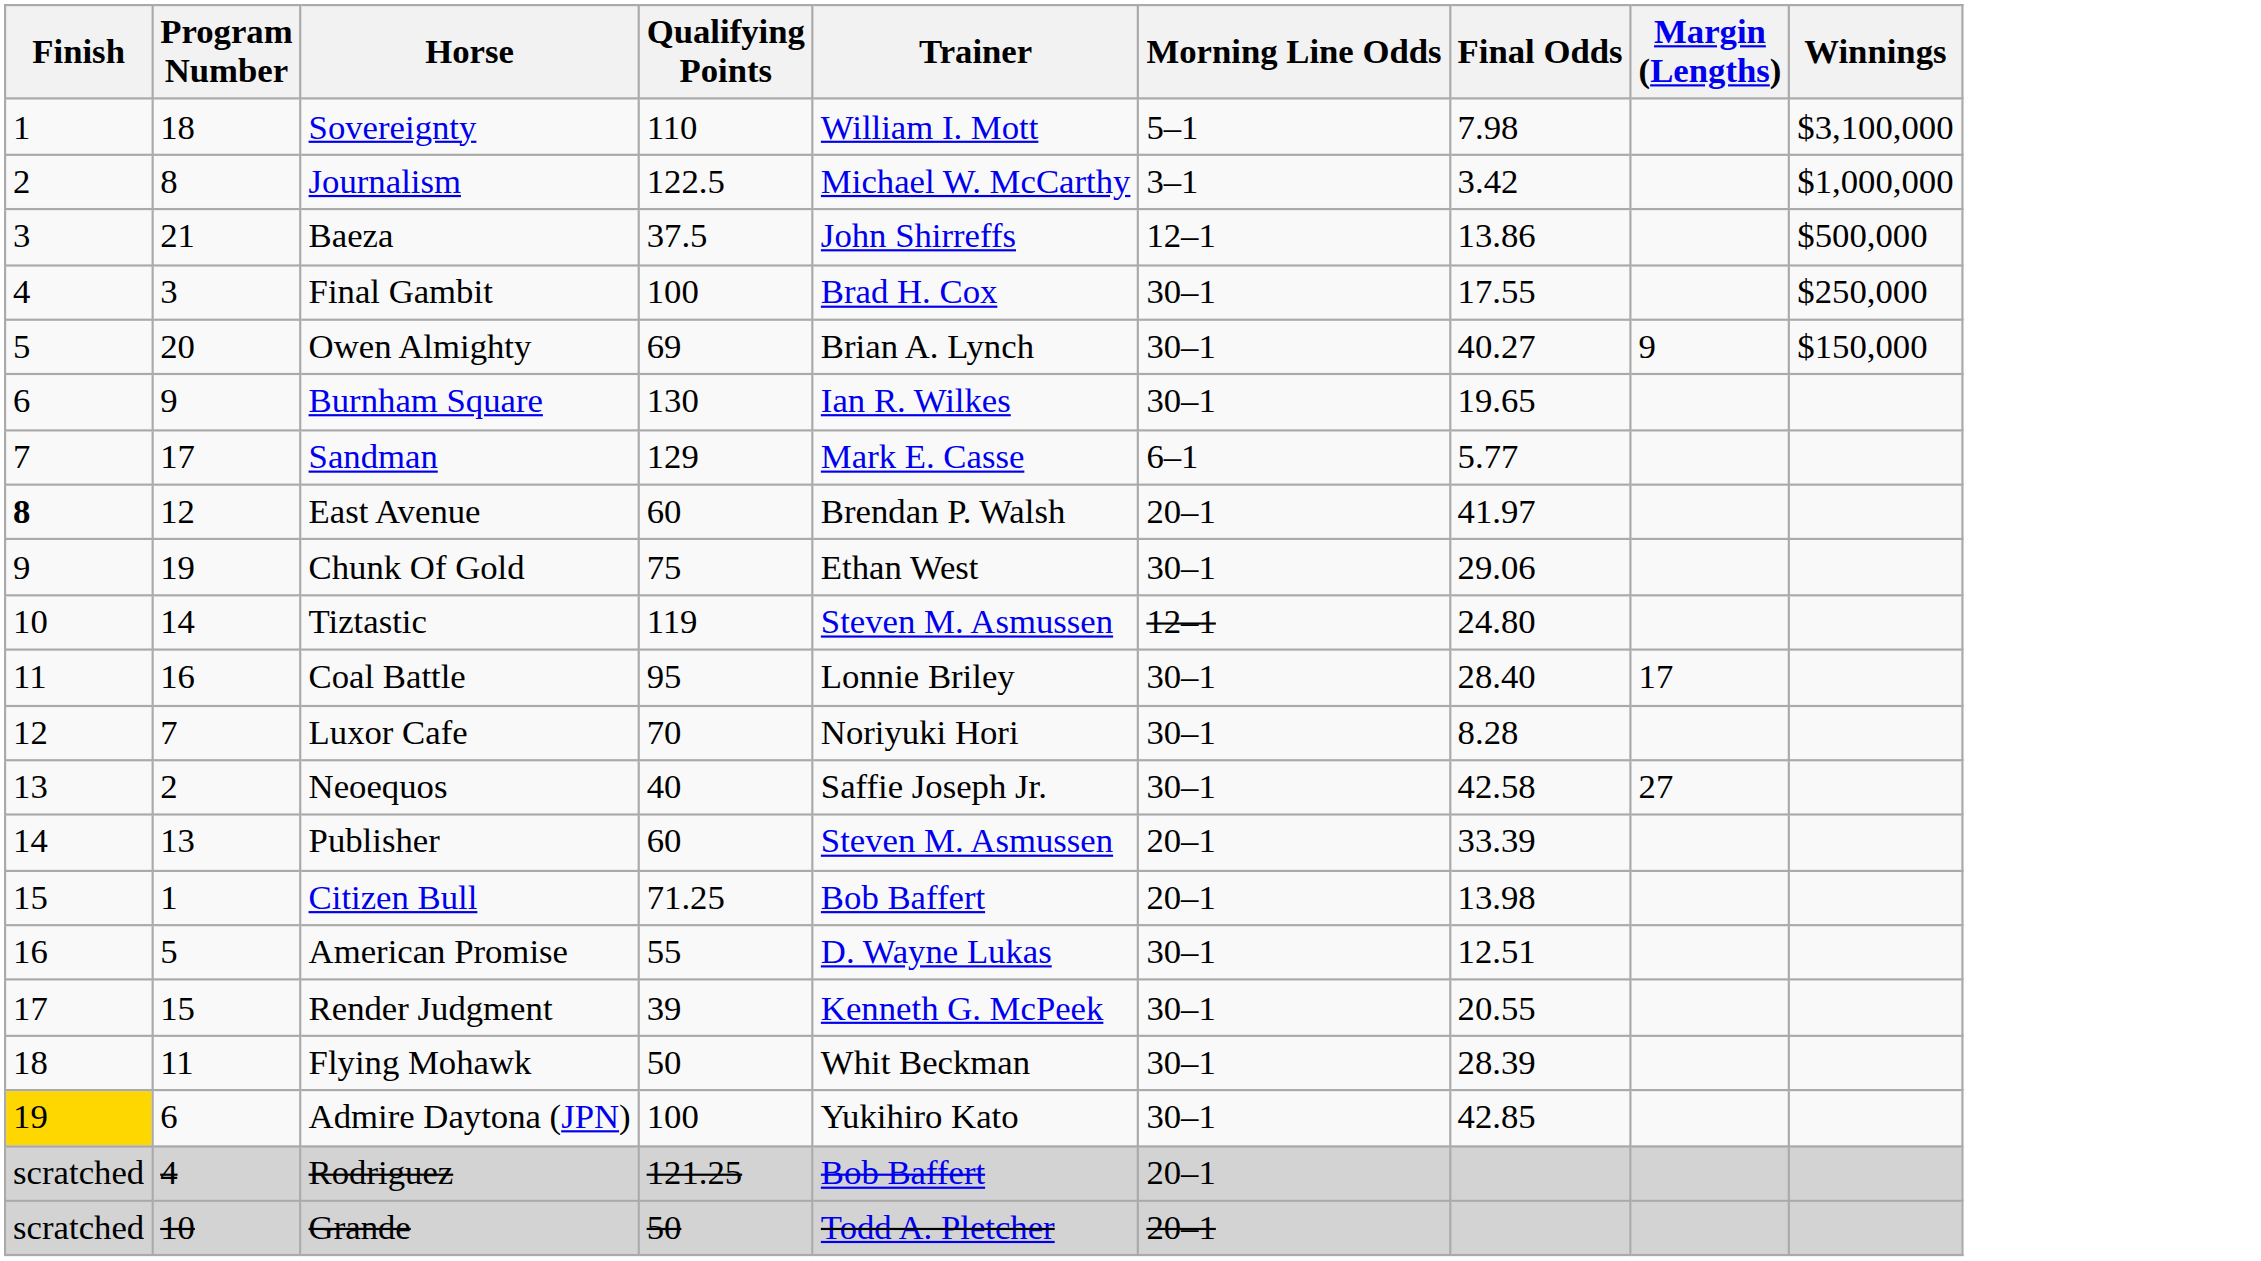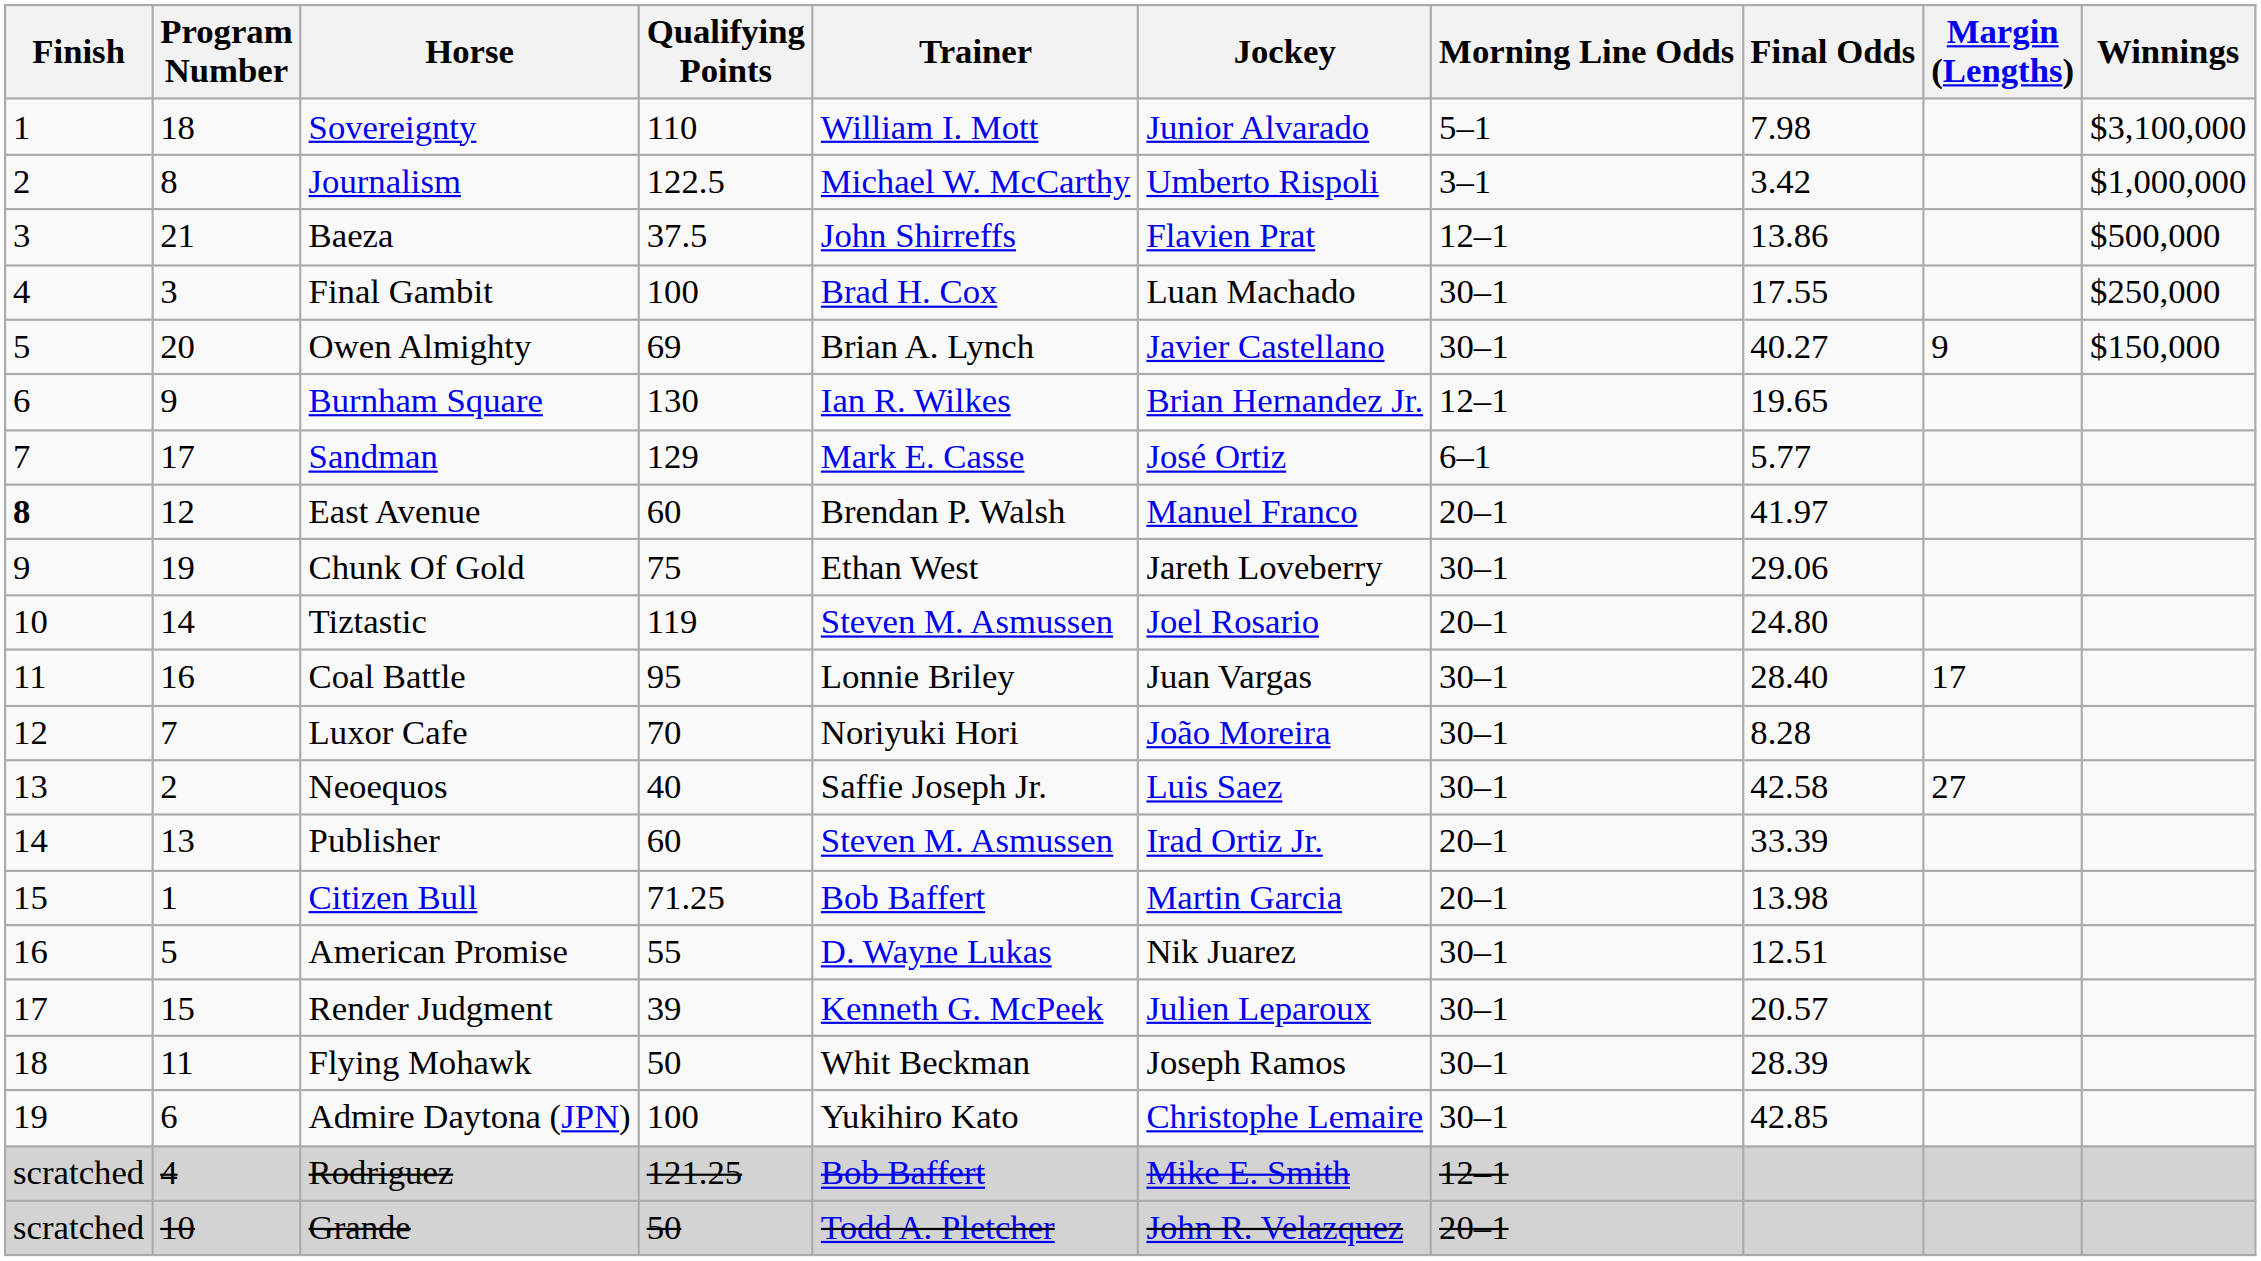 <table class="wikitable sortable" border="1">
 <tr>
 <th scope="col">Finish</th>
 <th scope="col">Program<br>Number</th>
 <th scope="col">Horse</th>
 <th scope="col">Qualifying<br>Points</th>
 <th scope="col">Trainer</th>
+<th scope="col">Jockey</th>
 <th scope="col">Morning Line Odds</th>
 <th scope="col">Final Odds</th>
 <th scope="col" class=unsortable><a href='#'>Margin</a><br>(<a href='#'>Lengths</a>)</th>
 <th scope="col">Winnings</th>
 </tr>
 <tr>
 <td>1</td>
 <td>18</td>
 <td><a href='#'>Sovereignty</a></td>
 <td>110</td>
 <td><a href='#'>William I. Mott</a></td>
+<td><a href='#'>Junior Alvarado</a></td>
 <td>5–1</td>
 <td>7.98</td>
 <td></td>
 <td>$3,100,000</td>
 </tr>
 <tr>
 <td>2</td>
 <td>8</td>
 <td><a href='#'>Journalism</a></td>
 <td>122.5</td>
 <td><a href='#'>Michael W. McCarthy</a></td>
+<td><a href='#'>Umberto Rispoli</a></td>
 <td>3–1</td>
 <td>3.42</td>
 <td></td>
 <td>$1,000,000</td>
 </tr>
 <tr>
 <td>3</td>
 <td>21</td>
 <td>Baeza</td>
 <td>37.5</td>
 <td><a href='#'>John Shirreffs</a></td>
+<td><a href='#'>Flavien Prat</a></td>
 <td>12–1</td>
 <td>13.86</td>
 <td></td>
 <td>$500,000</td>
 </tr>
 <tr>
 <td>4</td>
 <td>3</td>
 <td>Final Gambit</td>
 <td>100</td>
 <td><a href='#'>Brad H. Cox</a></td>
+<td>Luan Machado</td>
 <td>30–1</td>
 <td>17.55</td>
 <td></td>
 <td>$250,000</td>
 </tr>
 <tr>
 <td>5</td>
 <td>20</td>
 <td>Owen Almighty</td>
 <td>69</td>
 <td>Brian A. Lynch</td>
+<td><a href='#'>Javier Castellano</a></td>
 <td>30–1</td>
 <td>40.27</td>
 <td>9</td>
 <td>$150,000</td>
 </tr>
 <tr>
 <td>6</td>
 <td>9</td>
 <td><a href='#'>Burnham Square</a></td>
 <td>130</td>
 <td><a href='#'>Ian R. Wilkes</a></td>
-<td>30–1</td>
+<td><a href='#'>Brian Hernandez Jr.</a></td>
+<td>12–1</td>
 <td>19.65</td>
 <td></td>
 <td></td>
 </tr>
 <tr>
 <td>7</td>
 <td>17</td>
 <td><a href='#'>Sandman</a></td>
 <td>129</td>
 <td><a href='#'>Mark E. Casse</a></td>
+<td><a href='#'>José Ortiz</a></td>
 <td>6–1</td>
 <td>5.77</td>
 <td></td>
 <td></td>
 </tr>
 <tr>
 <td><strong>8</strong></td>
 <td>12</td>
 <td>East Avenue</td>
 <td>60</td>
 <td>Brendan P. Walsh</td>
+<td><a href='#'>Manuel Franco</a></td>
 <td>20–1</td>
 <td>41.97</td>
 <td></td>
 <td></td>
 </tr>
 <tr>
 <td>9</td>
 <td>19</td>
 <td>Chunk Of Gold</td>
 <td>75</td>
 <td>Ethan West</td>
+<td>Jareth Loveberry</td>
 <td>30–1</td>
 <td>29.06</td>
 <td></td>
 <td></td>
 </tr>
 <tr>
 <td>10</td>
 <td>14</td>
 <td>Tiztastic</td>
 <td>119</td>
 <td><a href='#'>Steven M. Asmussen</a></td>
-<td><s>12–1</s></td>
+<td><a href='#'>Joel Rosario</a></td>
+<td>20–1</td>
 <td>24.80</td>
 <td></td>
 <td></td>
 </tr>
 <tr>
 <td>11</td>
 <td>16</td>
 <td>Coal Battle</td>
 <td>95</td>
 <td>Lonnie Briley</td>
+<td>Juan Vargas</td>
 <td>30–1</td>
 <td>28.40</td>
 <td>17</td>
 <td></td>
 </tr>
 <tr>
 <td>12</td>
 <td>7</td>
 <td>Luxor Cafe</td>
 <td>70</td>
 <td>Noriyuki Hori</td>
+<td><a href='#'>João Moreira</a></td>
 <td>30–1</td>
 <td>8.28</td>
 <td></td>
 <td></td>
 </tr>
 <tr>
 <td>13</td>
 <td>2</td>
 <td>Neoequos</td>
 <td>40</td>
 <td>Saffie Joseph Jr.</td>
+<td><a href='#'>Luis Saez</a></td>
 <td>30–1</td>
 <td>42.58</td>
 <td>27</td>
 <td></td>
 </tr>
 <tr>
 <td>14</td>
 <td>13</td>
 <td>Publisher</td>
 <td>60</td>
 <td><a href='#'>Steven M. Asmussen</a></td>
+<td><a href='#'>Irad Ortiz Jr.</a></td>
 <td>20–1</td>
 <td>33.39</td>
 <td></td>
 <td></td>
 </tr>
 <tr>
 <td>15</td>
 <td>1</td>
 <td><a href='#'>Citizen Bull</a></td>
 <td>71.25</td>
 <td><a href='#'>Bob Baffert</a></td>
+<td><a href='#'>Martin Garcia</a></td>
 <td>20–1</td>
 <td>13.98</td>
 <td></td>
 <td></td>
 </tr>
 <tr>
 <td>16</td>
 <td>5</td>
 <td>American Promise</td>
 <td>55</td>
 <td><a href='#'>D. Wayne Lukas</a></td>
+<td>Nik Juarez</td>
 <td>30–1</td>
 <td>12.51</td>
 <td></td>
 <td></td>
 </tr>
 <tr>
 <td>17</td>
 <td>15</td>
 <td>Render Judgment</td>
 <td>39</td>
 <td><a href='#'>Kenneth G. McPeek</a></td>
+<td><a href='#'>Julien Leparoux</a></td>
 <td>30–1</td>
-<td>20.55</td>
+<td>20.57</td>
 <td></td>
 <td></td>
 </tr>
 <tr>
 <td>18</td>
 <td>11</td>
 <td>Flying Mohawk</td>
 <td>50</td>
 <td>Whit Beckman</td>
+<td>Joseph Ramos</td>
 <td>30–1</td>
 <td>28.39</td>
 <td></td>
 <td></td>
 </tr>
 <tr>
-<td style="background: gold;">19</td>
+<td>19</td>
 <td>6</td>
 <td>Admire Daytona (<a href='#'>JPN</a>)</td>
 <td>100</td>
 <td>Yukihiro Kato</td>
+<td><a href='#'>Christophe Lemaire</a></td>
 <td>30–1</td>
 <td>42.85</td>
 <td></td>
 <td></td>
 </tr>
 <tr bgcolor="lightgrey">
 <td>scratched</td>
 <td><s>4</s></td>
 <td><s>Rodriguez</s></td>
 <td><s>121.25</s></td>
 <td><a href='#'><s>Bob Baffert</s></a></td>
-<td>20–1</td>
+<td><a href='#'><s>Mike E. Smith</s></a></td>
+<td><s>12–1</s></td>
 <td></td>
 <td></td>
 <td></td>
 </tr>
 <tr bgcolor="lightgrey">
 <td>scratched</td>
 <td><s>10</s></td>
 <td><s>Grande</s></td>
 <td><s>50</s></td>
 <td><s><a href='#'>Todd A. Pletcher</a></s></td>
+<td><s><a href='#'>John R. Velazquez</a></s></td>
 <td><s>20–1</s></td>
 <td></td>
 <td></td>
 <td></td>
 </tr>
 </table>
